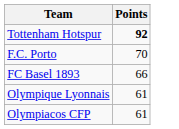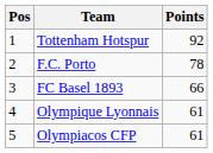 <table class="wikitable" style="font-size: 95%;">
 <tr>
+<th>Pos</th>
 <th>Team</th>
 <th>Points</th>
 </tr>
 <tr>
+<td>1</td>
 <td> <a href='#'>Tottenham Hotspur</a></td>
-<td align="right"><strong>92</strong></td>
+<td align="right">92</td>
 </tr>
 <tr>
+<td>2</td>
 <td> <a href='#'>F.C. Porto</a></td>
-<td align="right">70</td>
+<td align="right">78</td>
 </tr>
 <tr>
+<td>3</td>
 <td> <a href='#'>FC Basel 1893</a></td>
 <td align="right">66</td>
 </tr>
 <tr>
+<td>4</td>
 <td> <a href='#'>Olympique Lyonnais</a></td>
 <td align="right">61</td>
 </tr>
 <tr>
+<td>5</td>
 <td> <a href='#'>Olympiacos CFP</a></td>
 <td align="right">61</td>
 </tr>
 </table>
